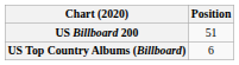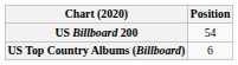 <table class="wikitable sortable plainrowheaders" style="text-align:center">
 <tr>
 <th scope="col">Chart (2020)</th>
 <th scope="col">Position</th>
 </tr>
 <tr>
 <th scope="row">US <em>Billboard</em> 200</th>
-<td>51</td>
+<td>54</td>
 </tr>
 <tr>
 <th scope="row">US Top Country Albums (<em>Billboard</em>)</th>
 <td>6</td>
 </tr>
 </table>
